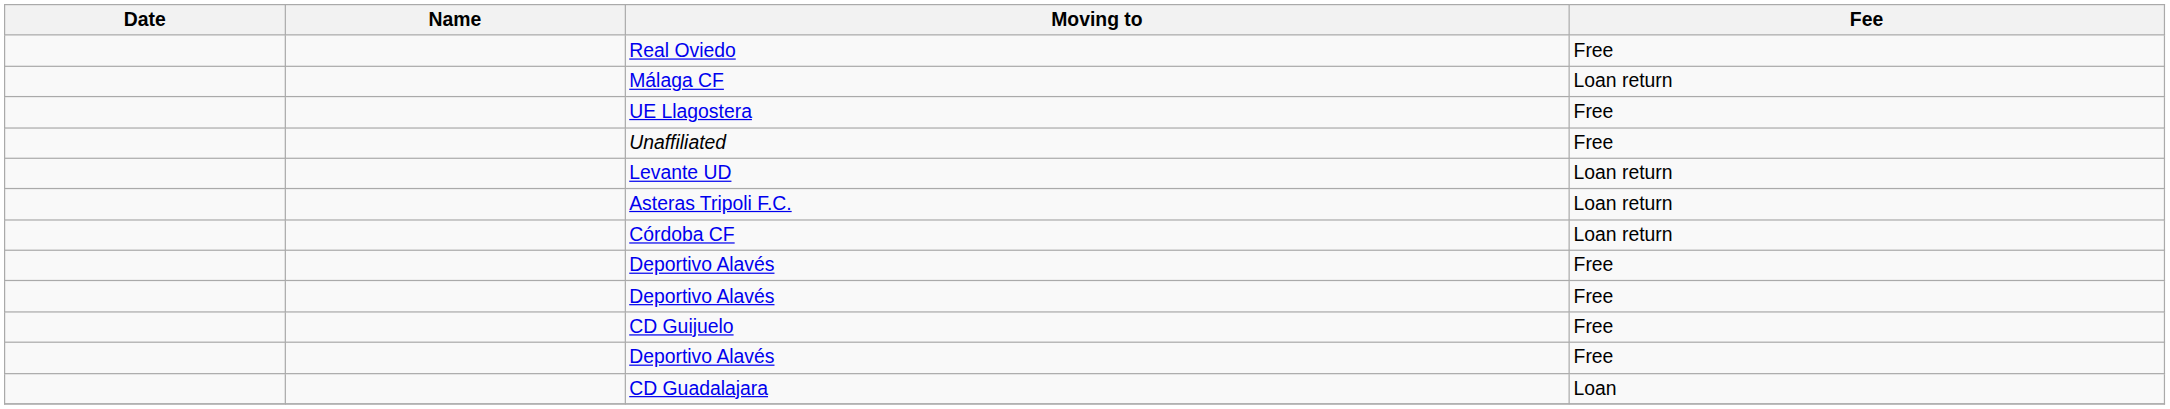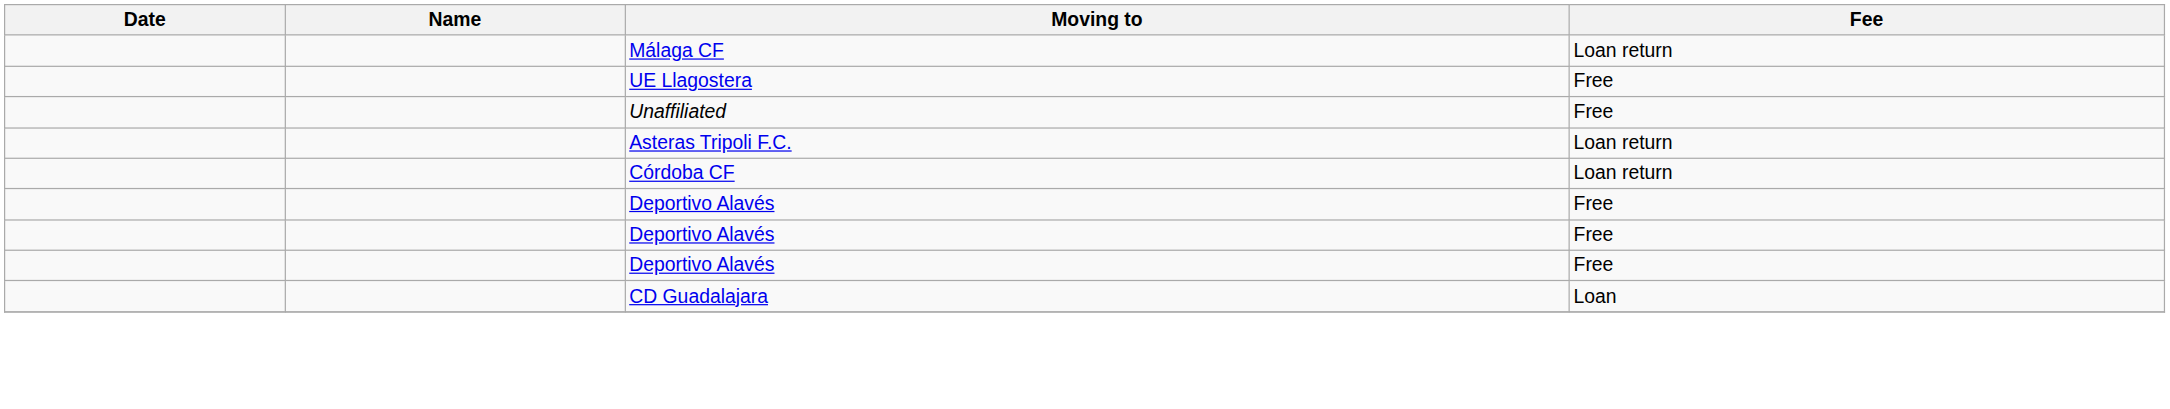 <table class="wikitable sortable" width=90%>
 <tr>
 <th>Date</th>
 <th>Name</th>
 <th>Moving to</th>
 <th>Fee</th>
-</tr>
-<tr>
-<td></td>
-<td> </td>
-<td> <a href='#'>Real Oviedo</a></td>
-<td>Free</td>
 </tr>
 <tr>
 <td></td>
 <td> </td>
 <td> <a href='#'>Málaga CF</a></td>
 <td>Loan return</td>
 </tr>
 <tr>
 <td></td>
 <td> </td>
 <td> <a href='#'>UE Llagostera</a></td>
 <td>Free</td>
 </tr>
 <tr>
 <td></td>
 <td> </td>
 <td> <em>Unaffiliated</em></td>
 <td>Free</td>
-</tr>
-<tr>
-<td></td>
-<td> </td>
-<td> <a href='#'>Levante UD</a></td>
-<td>Loan return</td>
 </tr>
 <tr>
 <td></td>
 <td> </td>
 <td> <a href='#'>Asteras Tripoli F.C.</a></td>
 <td>Loan return</td>
 </tr>
 <tr>
 <td></td>
 <td> </td>
 <td> <a href='#'>Córdoba CF</a></td>
 <td>Loan return</td>
 </tr>
 <tr>
 <td></td>
 <td> </td>
 <td> <a href='#'>Deportivo Alavés</a></td>
 <td>Free</td>
 </tr>
 <tr>
 <td></td>
 <td> </td>
 <td> <a href='#'>Deportivo Alavés</a></td>
 <td>Free</td>
 </tr>
 <tr>
 <td></td>
 <td> </td>
-<td> <a href='#'>CD Guijuelo</a></td>
-<td>Free</td>
-</tr>
-<tr>
-<td></td>
-<td> </td>
 <td> <a href='#'>Deportivo Alavés</a></td>
 <td>Free</td>
 </tr>
 <tr>
 <td></td>
 <td> </td>
 <td> <a href='#'>CD Guadalajara</a></td>
 <td>Loan</td>
 </tr>
 <tr>
 </tr>
 </table>
